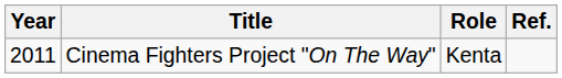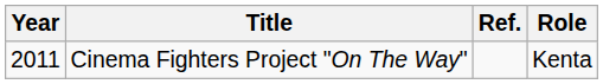 <table class="wikitable">
 <tr>
 <th>Year</th>
 <th>Title</th>
+<th>Ref.</th>
 <th>Role</th>
-<th>Ref.</th>
 </tr>
 <tr>
 <td>2011</td>
 <td>Cinema Fighters Project "<em>On The Way</em>"</td>
+<td></td>
 <td>Kenta</td>
-<td></td>
 </tr>
 </table>
